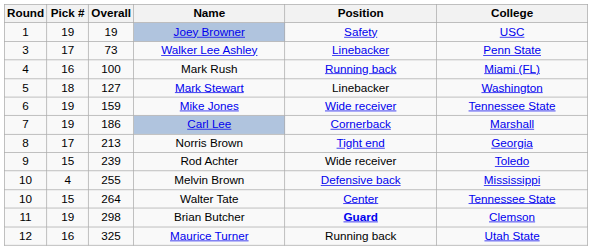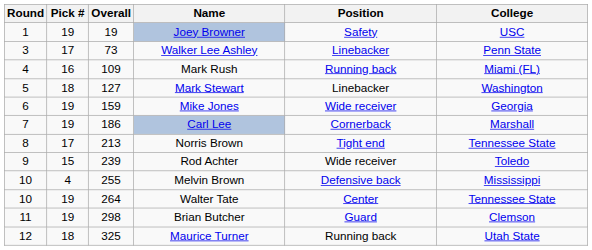 <table class="wikitable sortable" style="text-align:center">
 <tr>
 <th width=50px>Round</th>
 <th width=50px>Pick #</th>
 <th width=50px>Overall</th>
 <th width=200px>Name</th>
 <th width=200px>Position</th>
 <th width=200px>College</th>
 </tr>
 <tr>
 <td>1</td>
 <td>19</td>
 <td>19</td>
 <td bgcolor=lightsteelblue><a href='#'>Joey Browner</a></td>
 <td><a href='#'>Safety</a></td>
 <td><a href='#'>USC</a></td>
 </tr>
 <tr>
 <td>3</td>
 <td>17</td>
 <td>73</td>
 <td><a href='#'>Walker Lee Ashley</a></td>
 <td><a href='#'>Linebacker</a></td>
 <td><a href='#'>Penn State</a></td>
 </tr>
 <tr>
 <td>4</td>
 <td>16</td>
-<td>100</td>
+<td>109</td>
 <td>Mark Rush</td>
 <td><a href='#'>Running back</a></td>
 <td><a href='#'>Miami (FL)</a></td>
 </tr>
 <tr>
 <td>5</td>
 <td>18</td>
 <td>127</td>
 <td><a href='#'>Mark Stewart</a></td>
 <td>Linebacker</td>
 <td><a href='#'>Washington</a></td>
 </tr>
 <tr>
 <td>6</td>
 <td>19</td>
 <td>159</td>
 <td><a href='#'>Mike Jones</a></td>
 <td><a href='#'>Wide receiver</a></td>
-<td><a href='#'>Tennessee State</a></td>
+<td><a href='#'>Georgia</a></td>
 </tr>
 <tr>
 <td>7</td>
 <td>19</td>
 <td>186</td>
 <td bgcolor=lightsteelblue><a href='#'>Carl Lee</a></td>
 <td><a href='#'>Cornerback</a></td>
 <td><a href='#'>Marshall</a></td>
 </tr>
 <tr>
 <td>8</td>
 <td>17</td>
 <td>213</td>
 <td>Norris Brown</td>
 <td><a href='#'>Tight end</a></td>
-<td><a href='#'>Georgia</a></td>
+<td><a href='#'>Tennessee State</a></td>
 </tr>
 <tr>
 <td>9</td>
 <td>15</td>
 <td>239</td>
 <td>Rod Achter</td>
 <td>Wide receiver</td>
 <td><a href='#'>Toledo</a></td>
 </tr>
 <tr>
 <td>10</td>
 <td>4</td>
 <td>255</td>
 <td>Melvin Brown</td>
 <td><a href='#'>Defensive back</a></td>
 <td><a href='#'>Mississippi</a></td>
 </tr>
 <tr>
 <td>10</td>
-<td>15</td>
+<td>19</td>
 <td>264</td>
 <td>Walter Tate</td>
 <td><a href='#'>Center</a></td>
 <td><a href='#'>Tennessee State</a></td>
 </tr>
 <tr>
 <td>11</td>
 <td>19</td>
 <td>298</td>
 <td>Brian Butcher</td>
-<td><strong><a href='#'>Guard</a></strong></td>
+<td><a href='#'>Guard</a></td>
 <td><a href='#'>Clemson</a></td>
 </tr>
 <tr>
 <td>12</td>
-<td>16</td>
+<td>18</td>
 <td>325</td>
 <td><a href='#'>Maurice Turner</a></td>
 <td>Running back</td>
 <td><a href='#'>Utah State</a></td>
 </tr>
 </table>
